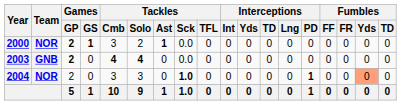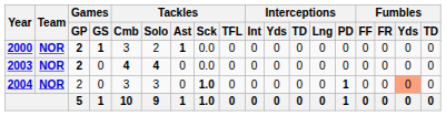 <table class="wikitable" style="text-align:center">
 <tr>
 <th rowspan="2">Year</th>
 <th rowspan="2">Team</th>
 <th colspan="2">Games</th>
 <th colspan="5">Tackles</th>
 <th colspan="5">Interceptions</th>
 <th colspan="4">Fumbles</th>
 </tr>
 <tr>
 <th>GP</th>
 <th>GS</th>
 <th>Cmb</th>
 <th>Solo</th>
 <th>Ast</th>
 <th>Sck</th>
 <th>TFL</th>
 <th>Int</th>
 <th>Yds</th>
 <th>TD</th>
 <th>Lng</th>
 <th>PD</th>
 <th>FF</th>
 <th>FR</th>
 <th>Yds</th>
 <th>TD</th>
 </tr>
 <tr>
 <th><a href='#'>2000</a></th>
 <th><a href='#'>NOR</a></th>
 <td><strong>2</strong></td>
 <td><strong>1</strong></td>
 <td>3</td>
 <td>2</td>
 <td><strong>1</strong></td>
 <td>0.0</td>
 <td>0</td>
 <td>0</td>
 <td>0</td>
 <td>0</td>
 <td>0</td>
 <td>0</td>
 <td>0</td>
 <td>0</td>
 <td>0</td>
 <td>0</td>
 </tr>
 <tr>
 <th><a href='#'>2003</a></th>
-<th><a href='#'>GNB</a></th>
+<th><a href='#'>NOR</a></th>
 <td><strong>2</strong></td>
 <td>0</td>
 <td><strong>4</strong></td>
 <td><strong>4</strong></td>
 <td>0</td>
 <td>0.0</td>
 <td>0</td>
 <td>0</td>
 <td>0</td>
 <td>0</td>
 <td>0</td>
 <td>0</td>
 <td>0</td>
 <td>0</td>
 <td>0</td>
 <td>0</td>
 </tr>
 <tr>
 <th><a href='#'>2004</a></th>
 <th><a href='#'>NOR</a></th>
 <td>2</td>
 <td>0</td>
 <td>3</td>
 <td>3</td>
 <td>0</td>
 <td><strong>1.0</strong></td>
 <td>0</td>
 <td>0</td>
 <td>0</td>
 <td>0</td>
 <td>0</td>
 <td><strong>1</strong></td>
 <td>0</td>
 <td>0</td>
 <td style="background: lightsalmon;">0</td>
 <td>0</td>
 </tr>
 <tr>
 <th colspan="2"></th>
 <th>5</th>
 <th>1</th>
 <th>10</th>
 <th>9</th>
 <th>1</th>
 <th>1.0</th>
 <th>0</th>
 <th>0</th>
 <th>0</th>
 <th>0</th>
 <th>0</th>
 <th>1</th>
 <th>0</th>
 <th>0</th>
 <th>0</th>
 <th>0</th>
 </tr>
 </table>
